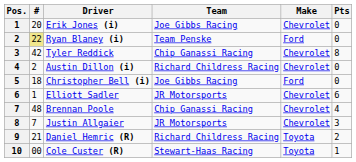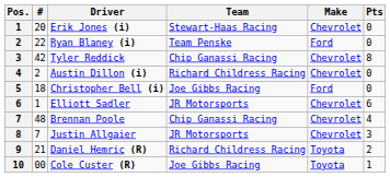 <table class="wikitable" style="font-size:95%">
 <tr>
 <th>Pos.</th>
 <th>#</th>
 <th>Driver</th>
 <th>Team</th>
 <th>Make</th>
 <th>Pts</th>
 </tr>
 <tr>
 <th>1</th>
 <td>20</td>
 <td><a href='#'>Erik Jones</a> <strong>(i)</strong></td>
-<td><a href='#'>Joe Gibbs Racing</a></td>
+<td><a href='#'>Stewart-Haas Racing</a></td>
 <td><a href='#'>Chevrolet</a></td>
 <td>0</td>
 </tr>
 <tr>
 <th>2</th>
-<td style="background: khaki;">22</td>
+<td>22</td>
 <td><a href='#'>Ryan Blaney</a> <strong>(i)</strong></td>
 <td><a href='#'>Team Penske</a></td>
 <td><a href='#'>Ford</a></td>
 <td>0</td>
 </tr>
 <tr>
 <th>3</th>
 <td>42</td>
 <td><a href='#'>Tyler Reddick</a></td>
 <td><a href='#'>Chip Ganassi Racing</a></td>
 <td><a href='#'>Chevrolet</a></td>
 <td>8</td>
 </tr>
 <tr>
 <th>4</th>
 <td>2</td>
 <td><a href='#'>Austin Dillon</a> <strong>(i)</strong></td>
 <td><a href='#'>Richard Childress Racing</a></td>
 <td><a href='#'>Chevrolet</a></td>
 <td>0</td>
 </tr>
 <tr>
 <th>5</th>
 <td>18</td>
 <td><a href='#'>Christopher Bell</a> <strong>(i)</strong></td>
 <td><a href='#'>Joe Gibbs Racing</a></td>
 <td><a href='#'>Ford</a></td>
 <td>0</td>
 </tr>
 <tr>
 <th>6</th>
 <td>1</td>
 <td><a href='#'>Elliott Sadler</a></td>
 <td><a href='#'>JR Motorsports</a></td>
 <td><a href='#'>Chevrolet</a></td>
 <td>6</td>
 </tr>
 <tr>
 <th>7</th>
 <td>48</td>
 <td><a href='#'>Brennan Poole</a></td>
 <td><a href='#'>Chip Ganassi Racing</a></td>
 <td><a href='#'>Chevrolet</a></td>
 <td>4</td>
 </tr>
 <tr>
 <th>8</th>
 <td>7</td>
 <td><a href='#'>Justin Allgaier</a></td>
 <td><a href='#'>JR Motorsports</a></td>
 <td><a href='#'>Chevrolet</a></td>
 <td>3</td>
 </tr>
 <tr>
 <th>9</th>
 <td>21</td>
 <td><a href='#'>Daniel Hemric</a> <strong>(R)</strong></td>
 <td><a href='#'>Richard Childress Racing</a></td>
 <td><a href='#'>Toyota</a></td>
 <td>2</td>
 </tr>
 <tr>
 <th>10</th>
 <td>00</td>
 <td><a href='#'>Cole Custer</a> <strong>(R)</strong></td>
-<td><a href='#'>Stewart-Haas Racing</a></td>
+<td><a href='#'>Joe Gibbs Racing</a></td>
 <td><a href='#'>Toyota</a></td>
 <td>1</td>
 </tr>
 </table>
